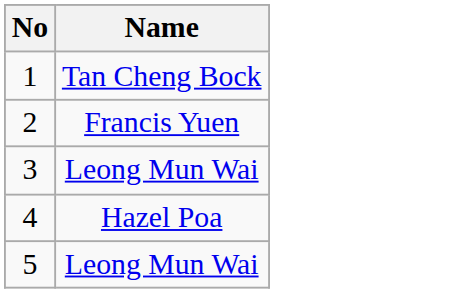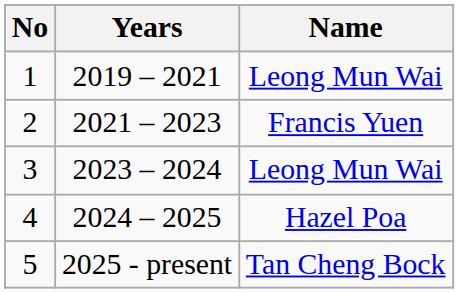 <table class="wikitable" style="text-align:center;">
 <tr>
 <th>No</th>
+<th>Years</th>
 <th>Name</th>
 </tr>
 <tr>
 <td>1</td>
-<td><a href='#'>Tan Cheng Bock</a></td>
+<td>2019 – 2021</td>
+<td><a href='#'>Leong Mun Wai</a></td>
 </tr>
 <tr>
 <td>2</td>
+<td>2021 – 2023</td>
 <td><a href='#'>Francis Yuen</a></td>
 </tr>
 <tr>
 <td>3</td>
+<td>2023 – 2024</td>
 <td><a href='#'>Leong Mun Wai</a></td>
 </tr>
 <tr>
 <td>4</td>
+<td>2024 – 2025</td>
 <td><a href='#'>Hazel Poa</a></td>
 </tr>
 <tr>
 <td>5</td>
-<td><a href='#'>Leong Mun Wai</a></td>
+<td>2025 - present</td>
+<td><a href='#'>Tan Cheng Bock</a></td>
 </tr>
 </table>
